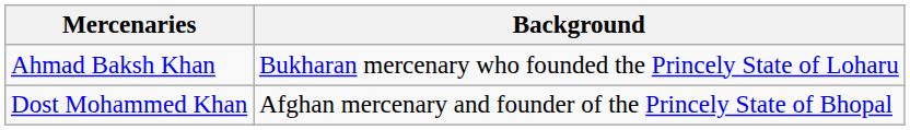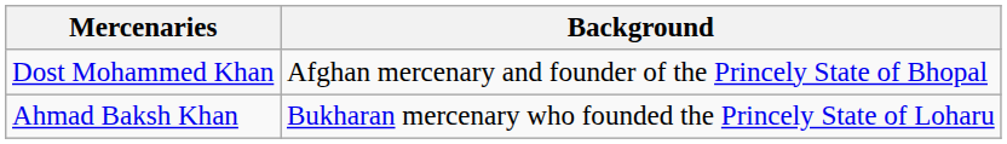 <table class="wikitable">
 <tr>
 <th>Mercenaries</th>
 <th>Background</th>
 </tr>
 <tr>
+<td><a href='#'>Dost Mohammed Khan</a></td>
+<td>Afghan mercenary and founder of the <a href='#'>Princely State of Bhopal</a></td>
+</tr>
+<tr>
 <td><a href='#'>Ahmad Baksh Khan</a></td>
 <td><a href='#'>Bukharan</a> mercenary who founded the <a href='#'>Princely State of Loharu</a></td>
 </tr>
-<tr>
-<td><a href='#'>Dost Mohammed Khan</a></td>
-<td>Afghan mercenary and founder of the <a href='#'>Princely State of Bhopal</a></td>
-</tr>
 </table>
